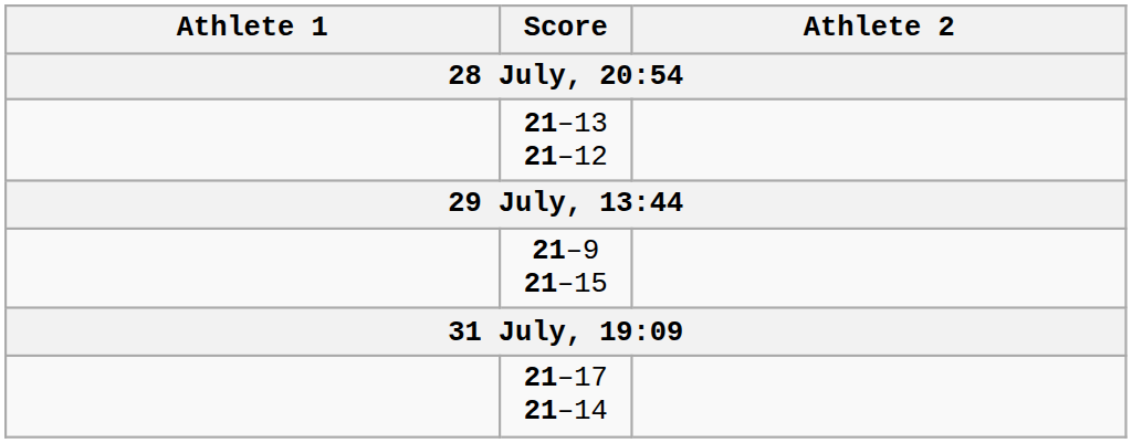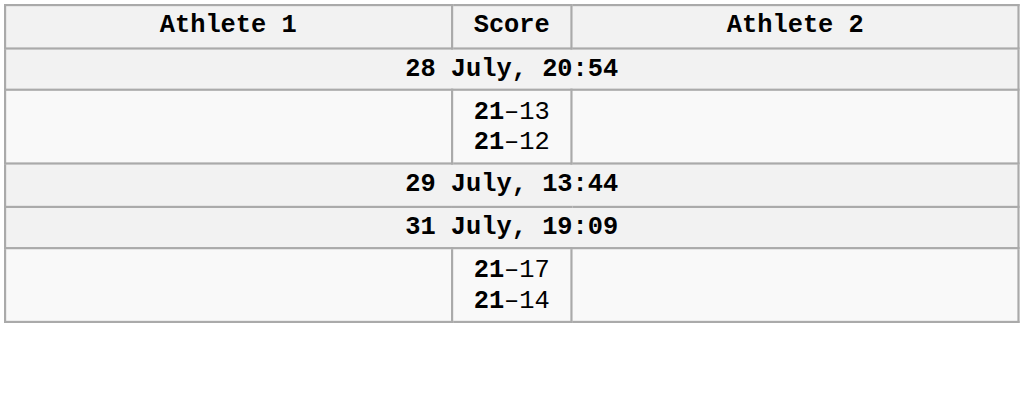 <table class="wikitable" style="text-align: center; font-size:90% ">
 <tr>
 <th align="right" width="200">Athlete 1</th>
 <th width="50">Score</th>
 <th align="left" width="200">Athlete 2</th>
 </tr>
 <tr>
 <th colspan=3>28 July, 20:54</th>
 </tr>
 <tr>
 <td align=right><strong></strong></td>
 <td align=center><strong>21</strong>–13<br><strong>21</strong>–12</td>
 <td align=left></td>
 </tr>
 <tr>
 <th colspan=3>29 July, 13:44</th>
 </tr>
 <tr>
-<td align=right><strong></strong></td>
-<td align=center><strong>21</strong>–9<br><strong>21</strong>–15</td>
-<td align=left></td>
-</tr>
-<tr>
 <th colspan=3>31 July, 19:09</th>
 </tr>
 <tr>
 <td align=right><strong></strong></td>
 <td align=center><strong>21</strong>–17<br><strong>21</strong>–14</td>
 <td align=left></td>
 </tr>
 </table>
